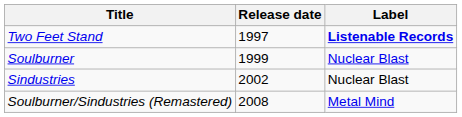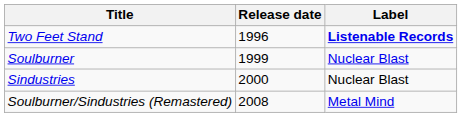 <table class="wikitable">
 <tr>
 <th>Title</th>
 <th>Release date</th>
 <th>Label</th>
 </tr>
 <tr>
 <td><em><a href='#'>Two Feet Stand</a></em></td>
-<td>1997</td>
+<td>1996</td>
 <td><strong><a href='#'>Listenable Records</a></strong></td>
 </tr>
 <tr>
 <td><em><a href='#'>Soulburner</a></em></td>
 <td>1999</td>
 <td><a href='#'>Nuclear Blast</a></td>
 </tr>
 <tr>
 <td><em><a href='#'>Sindustries</a></em></td>
-<td>2002</td>
+<td>2000</td>
 <td>Nuclear Blast</td>
 </tr>
 <tr>
 <td><em>Soulburner/Sindustries (Remastered)</em></td>
 <td>2008</td>
 <td><a href='#'>Metal Mind</a></td>
 </tr>
 </table>
